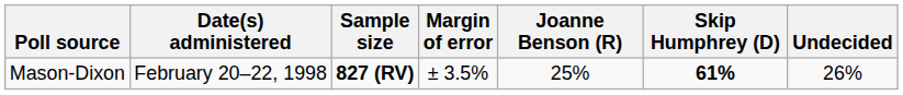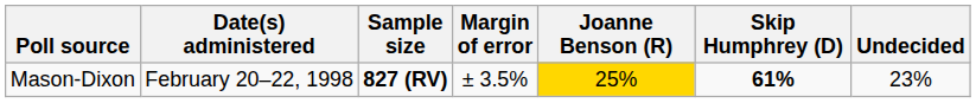 <table class="wikitable" style="font-size:90%;text-align:center;">
 <tr valign=bottom>
 <th>Poll source</th>
 <th>Date(s)<br>administered</th>
 <th>Sample<br>size</th>
 <th>Margin<br>of error</th>
 <th style="width:100px;">Joanne<br>Benson (R)</th>
 <th style="width:100px;">Skip<br>Humphrey (D)</th>
 <th>Undecided</th>
 </tr>
 <tr>
 <td style="text-align:left;">Mason-Dixon</td>
 <td>February 20–22, 1998</td>
 <td><strong>827 (RV)</strong></td>
 <td>± 3.5%</td>
-<td>25%</td>
+<td style="background: gold;">25%</td>
 <td><strong>61%</strong></td>
-<td>26%</td>
+<td>23%</td>
 </tr>
 </table>
